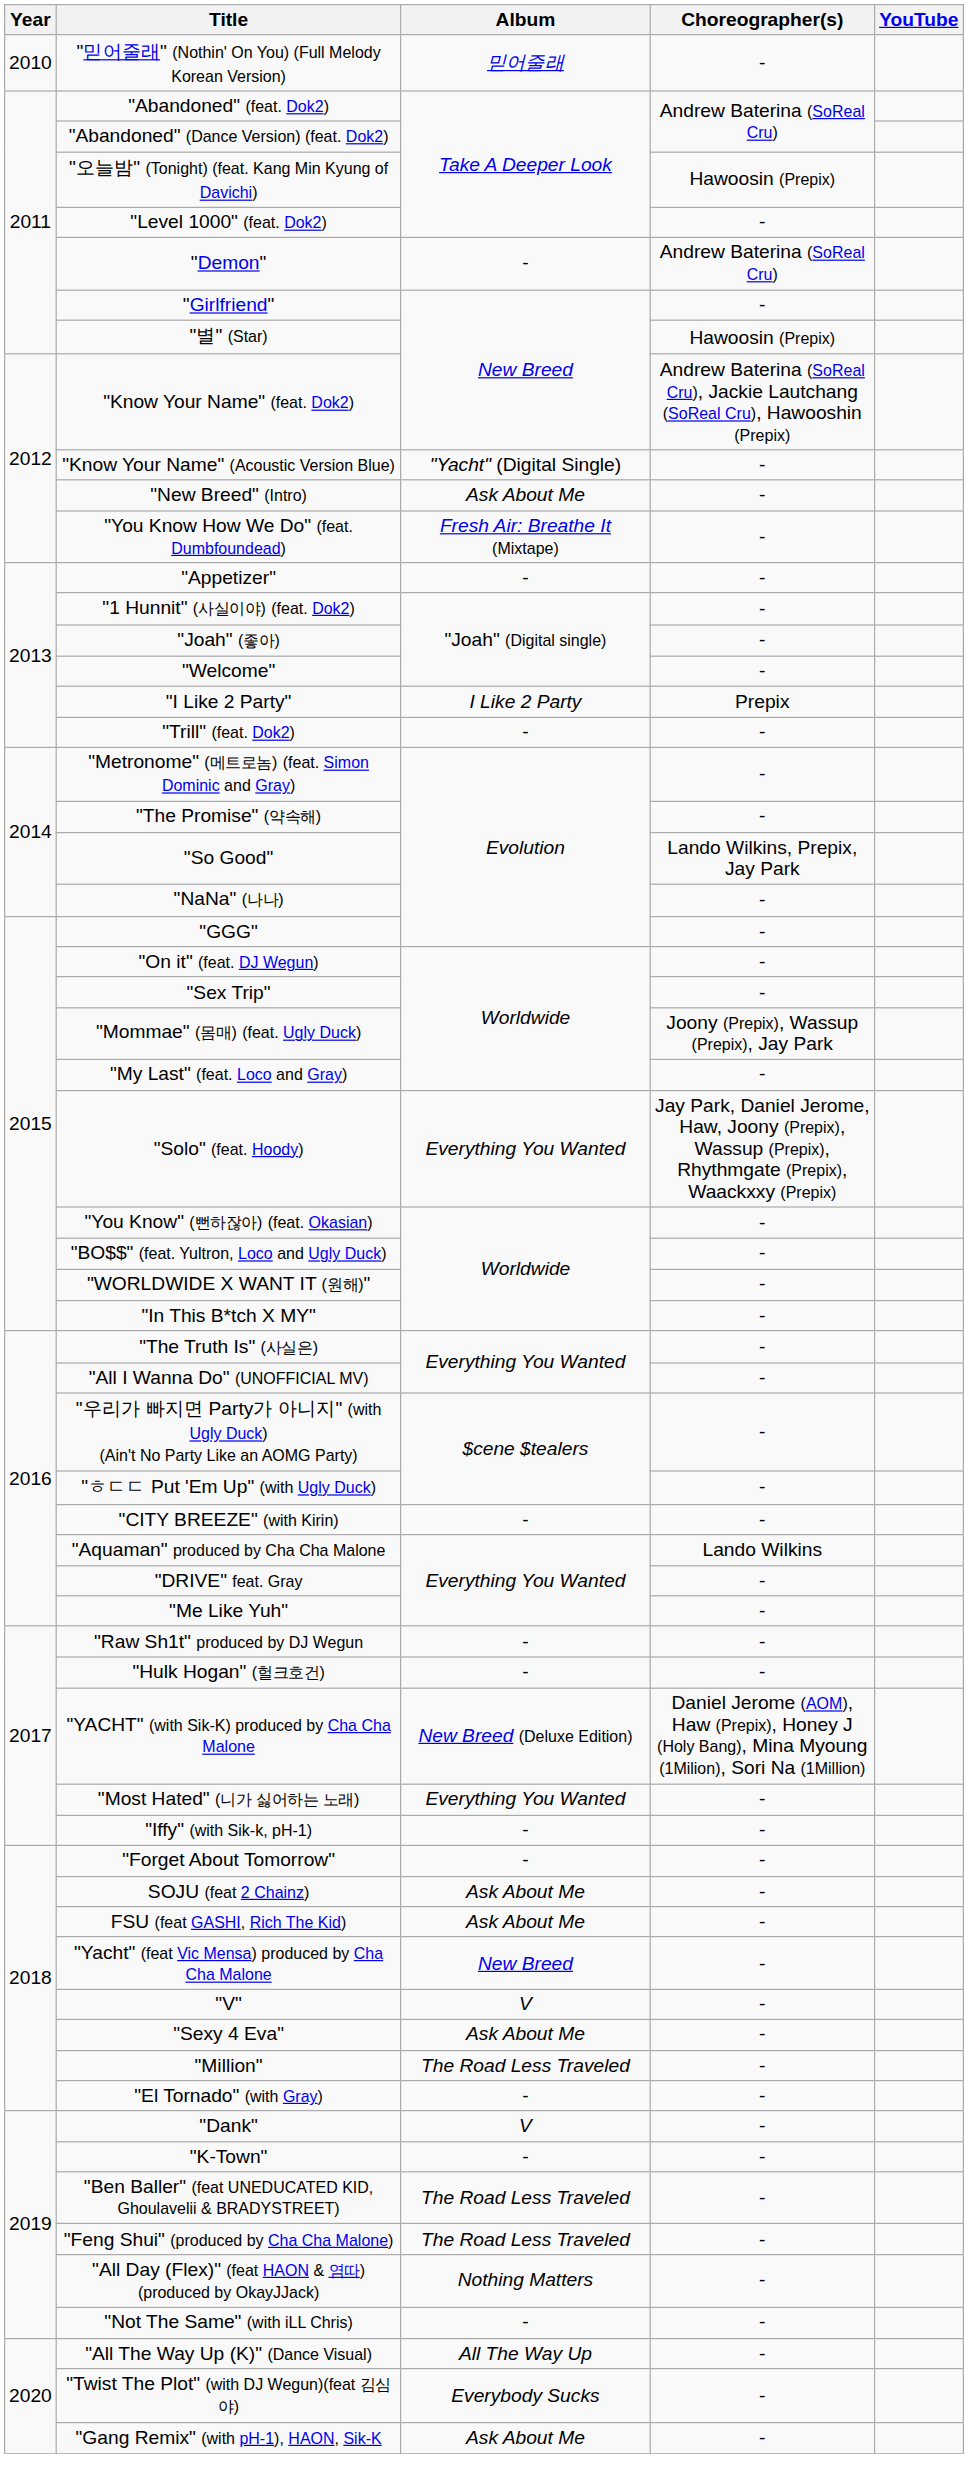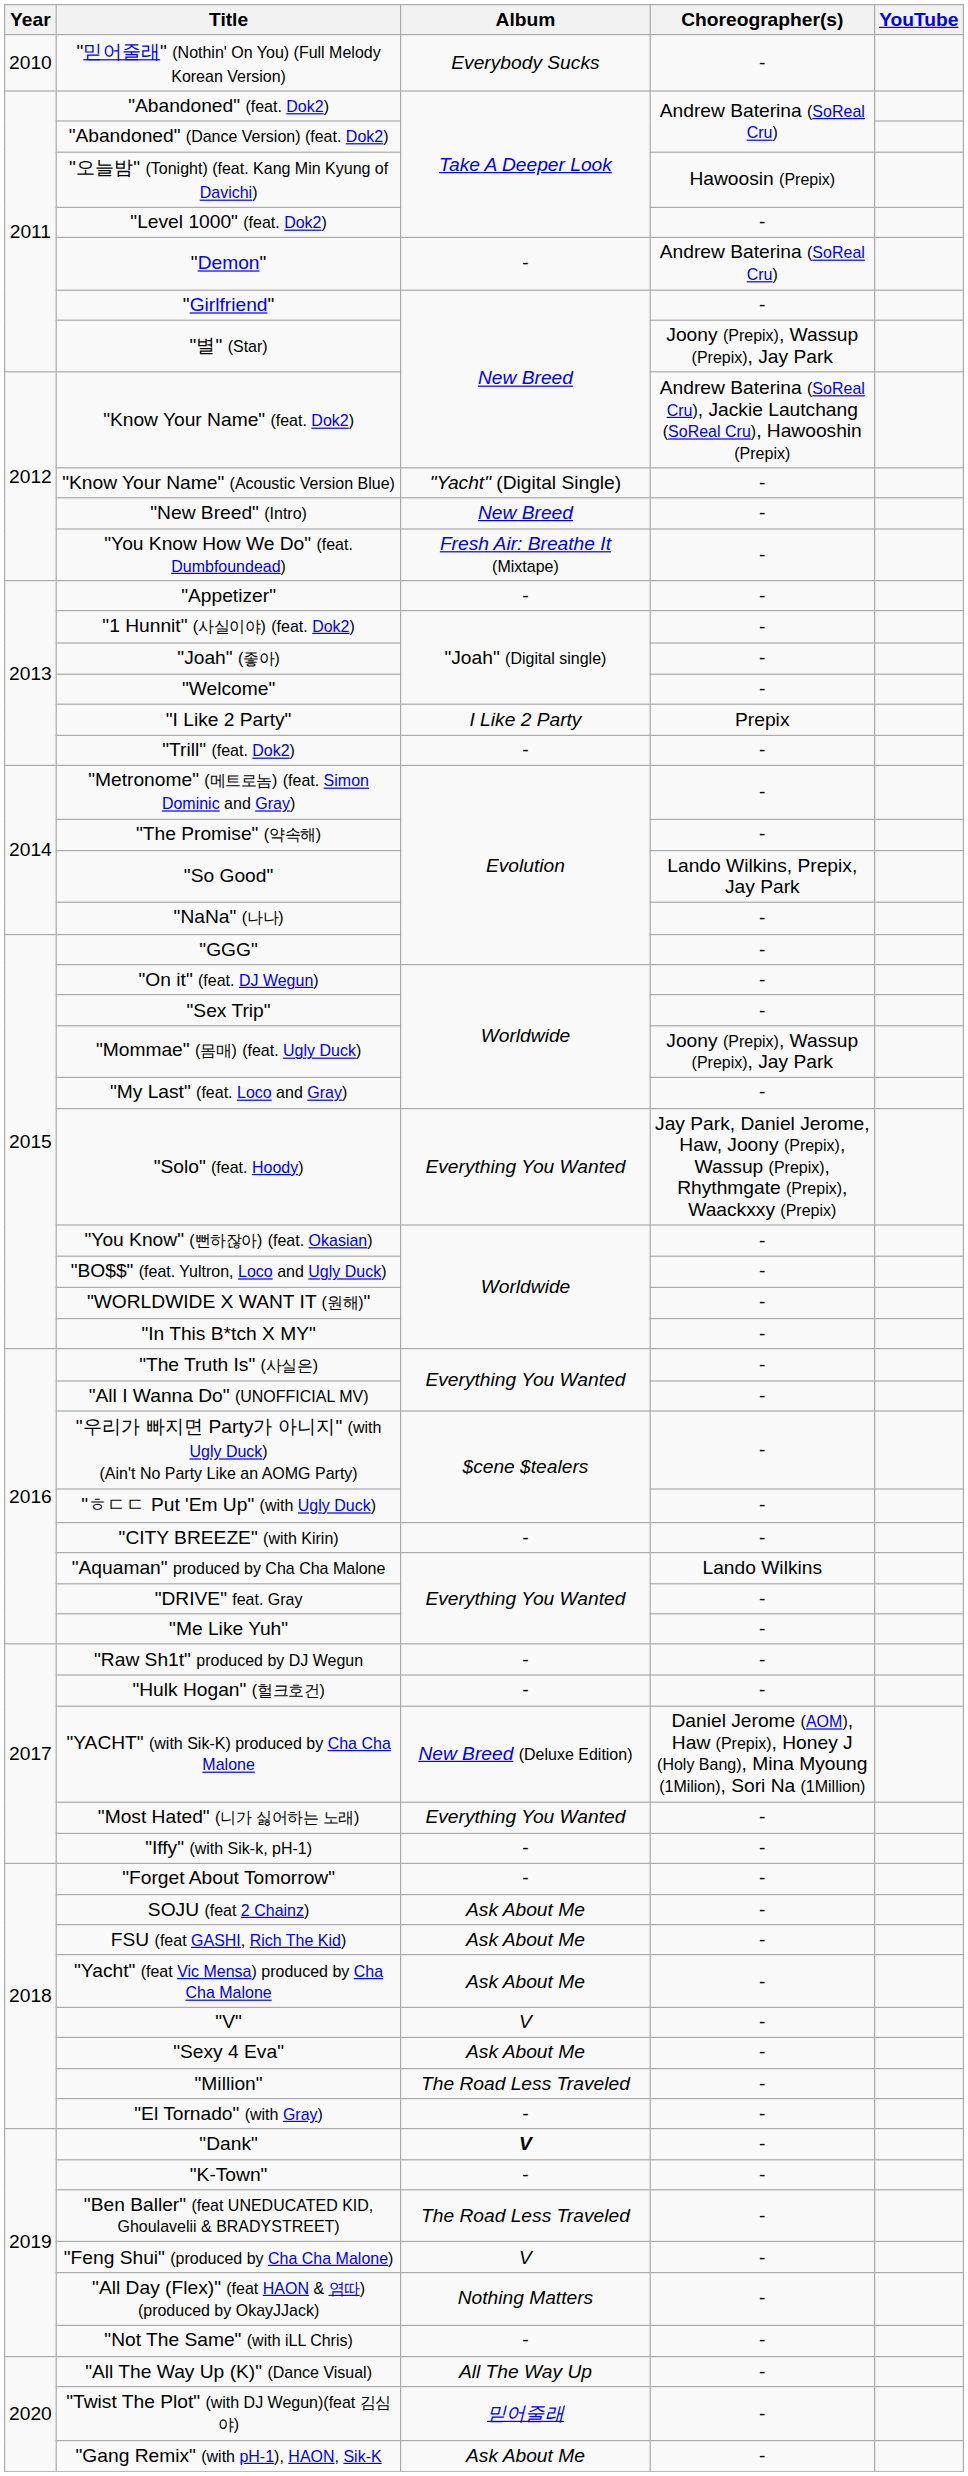 <table class="wikitable" style="text-align:center;">
 <tr>
 <th width=20>Year</th>
 <th width=280>Title</th>
 <th width=200>Album</th>
 <th width=180>Choreographer(s)</th>
 <th width=50><a href='#'>YouTube</a></th>
 </tr>
 <tr>
 <td rowspan="1">2010</td>
 <td>"<a href='#'>믿어줄래</a>" <small>(Nothin' On You) (Full Melody Korean Version)</small></td>
-<td><em><a href='#'>믿어줄래</a></em></td>
+<td><em>Everybody Sucks</em></td>
 <td>-</td>
 <td></td>
 </tr>
 <tr>
 <td rowspan="7">2011</td>
 <td>"Abandoned" <small>(feat. <a href='#'>Dok2</a>)</small></td>
 <td rowspan="4"><em><a href='#'>Take A Deeper Look</a></em></td>
 <td rowspan="2">Andrew Baterina <small>(<a href='#'>SoReal Cru</a>)</small></td>
 <td></td>
 </tr>
 <tr>
 <td>"Abandoned" <small>(Dance Version) (feat. <a href='#'>Dok2</a>)</small></td>
 <td></td>
 </tr>
 <tr>
 <td>"오늘밤" <small>(Tonight) (feat. Kang Min Kyung of <a href='#'>Davichi</a>)</small></td>
 <td>Hawoosin <small>(Prepix)</small></td>
 <td></td>
 </tr>
 <tr>
 <td>"Level 1000" <small>(feat. <a href='#'>Dok2</a>)</small></td>
 <td>-</td>
 <td></td>
 </tr>
 <tr>
 <td>"<a href='#'>Demon</a>"</td>
 <td>-</td>
 <td>Andrew Baterina <small>(<a href='#'>SoReal Cru</a>)</small></td>
 <td></td>
 </tr>
 <tr>
 <td>"<a href='#'>Girlfriend</a>"</td>
 <td rowspan="3"><em><a href='#'>New Breed</a></em></td>
 <td>-</td>
 <td></td>
 </tr>
 <tr>
 <td>"별" <small>(Star)</small></td>
-<td>Hawoosin <small>(Prepix)</small></td>
+<td>Joony <small>(Prepix)</small>, Wassup <small>(Prepix)</small>, Jay Park</td>
 <td></td>
 </tr>
 <tr>
 <td rowspan="4">2012</td>
 <td>"Know Your Name" <small>(feat. <a href='#'>Dok2</a>)</small></td>
 <td>Andrew Baterina <small>(<a href='#'>SoReal Cru</a>)</small>, Jackie Lautchang <small>(<a href='#'>SoReal Cru</a>)</small>, Hawooshin <small>(Prepix)</small></td>
 <td></td>
 </tr>
 <tr>
 <td>"Know Your Name" <small>(Acoustic Version Blue)</small></td>
 <td><em>"Yacht"</em> (Digital Single)</td>
 <td>-</td>
 <td></td>
 </tr>
 <tr>
 <td>"New Breed" <small>(Intro)</small></td>
-<td><em>Ask About Me</em></td>
+<td><em><a href='#'>New Breed</a></em></td>
 <td>-</td>
 <td></td>
 </tr>
 <tr>
 <td>"You Know How We Do" <small>(feat. <a href='#'>Dumbfoundead</a>)</small></td>
 <td><em><a href='#'>Fresh Air: Breathe It</a></em> <small>(Mixtape)</small></td>
 <td>-</td>
 <td></td>
 </tr>
 <tr>
 <td rowspan="6">2013</td>
 <td>"Appetizer"</td>
 <td>-</td>
 <td>-</td>
 <td></td>
 </tr>
 <tr>
 <td>"1 Hunnit" <small>(사실이야)</small> <small>(feat. <a href='#'>Dok2</a>)</small></td>
 <td rowspan="3">"Joah" <small>(Digital single)</small></td>
 <td>-</td>
 <td></td>
 </tr>
 <tr>
 <td>"Joah" <small>(좋아)</small></td>
 <td>-</td>
 <td></td>
 </tr>
 <tr>
 <td>"Welcome"</td>
 <td>-</td>
 <td></td>
 </tr>
 <tr>
 <td>"I Like 2 Party"</td>
 <td><em>I Like 2 Party</em></td>
 <td>Prepix</td>
 <td></td>
 </tr>
 <tr>
 <td>"Trill" <small>(feat. <a href='#'>Dok2</a>)</small></td>
 <td>-</td>
 <td>-</td>
 <td></td>
 </tr>
 <tr>
 <td rowspan="4">2014</td>
 <td>"Metronome" <small>(메트로놈)</small> <small>(feat. <a href='#'>Simon Dominic</a> and <a href='#'>Gray</a>)</small></td>
 <td rowspan="5"><em>Evolution</em></td>
 <td>-</td>
 <td></td>
 </tr>
 <tr>
 <td>"The Promise" <small>(약속해)</small></td>
 <td>-</td>
 <td></td>
 </tr>
 <tr>
 <td>"So Good"</td>
 <td>Lando Wilkins, Prepix, Jay Park</td>
 <td></td>
 </tr>
 <tr>
 <td>"NaNa" <small>(나나)</small></td>
 <td>-</td>
 <td></td>
 </tr>
 <tr>
 <td rowspan="10">2015</td>
 <td>"GGG"</td>
 <td>-</td>
 <td></td>
 </tr>
 <tr>
 <td>"On it" <small>(feat. <a href='#'>DJ Wegun</a>)</small></td>
 <td rowspan="4"><em>Worldwide</em></td>
 <td>-</td>
 <td></td>
 </tr>
 <tr>
 <td>"Sex Trip"</td>
 <td>-</td>
 <td></td>
 </tr>
 <tr>
 <td>"Mommae" <small>(몸매)</small> <small>(feat. <a href='#'>Ugly Duck</a>)</small></td>
 <td>Joony <small>(Prepix)</small>, Wassup <small>(Prepix)</small>, Jay Park</td>
 <td></td>
 </tr>
 <tr>
 <td>"My Last" <small>(feat. <a href='#'>Loco</a> and <a href='#'>Gray</a>)</small></td>
 <td>-</td>
 <td></td>
 </tr>
 <tr>
 <td>"Solo" <small>(feat. <a href='#'>Hoody</a>)</small></td>
 <td><em>Everything You Wanted</em></td>
 <td>Jay Park, Daniel Jerome, Haw, Joony <small>(Prepix)</small>, Wassup <small>(Prepix)</small>, Rhythmgate <small>(Prepix)</small>, Waackxxy <small>(Prepix)</small></td>
 <td></td>
 </tr>
 <tr>
 <td>"You Know" <small>(뻔하잖아)</small> <small>(feat. <a href='#'>Okasian</a>)</small></td>
 <td rowspan="4"><em>Worldwide</em></td>
 <td>-</td>
 <td></td>
 </tr>
 <tr>
 <td>"BO$$" <small>(feat. Yultron, <a href='#'>Loco</a> and <a href='#'>Ugly Duck</a>)</small></td>
 <td>-</td>
 <td></td>
 </tr>
 <tr>
 <td>"WORLDWIDE X WANT IT <small>(원해)</small>"</td>
 <td>-</td>
 <td></td>
 </tr>
 <tr>
 <td>"In This B*tch X MY"</td>
 <td>-</td>
 <td></td>
 </tr>
 <tr>
 <td rowspan="8">2016</td>
 <td>"The Truth Is" <small>(사실은)</small></td>
 <td rowspan="2"><em>Everything You Wanted</em></td>
 <td>-</td>
 <td></td>
 </tr>
 <tr>
 <td>"All I Wanna Do" <small>(UNOFFICIAL MV)</small></td>
 <td>-</td>
 <td></td>
 </tr>
 <tr>
 <td>"우리가 빠지면 Party가 아니지" <small>(with <a href='#'>Ugly Duck</a>)</small> <br><small>(Ain't No Party Like an AOMG Party)</small></td>
 <td rowspan="2"><em>$cene $tealers</em></td>
 <td>-</td>
 <td></td>
 </tr>
 <tr>
 <td>"ㅎㄷㄷ Put 'Em Up" <small>(with <a href='#'>Ugly Duck</a>)</small></td>
 <td>-</td>
 <td></td>
 </tr>
 <tr>
 <td>"CITY BREEZE" <small>(with Kirin)</small></td>
 <td>-</td>
 <td>-</td>
 <td></td>
 </tr>
 <tr>
 <td>"Aquaman" <small>produced by Cha Cha Malone</small></td>
 <td rowspan="3"><em>Everything You Wanted</em></td>
 <td>Lando Wilkins</td>
 <td></td>
 </tr>
 <tr>
 <td>"DRIVE" <small>feat. Gray</small></td>
 <td>-</td>
 <td></td>
 </tr>
 <tr>
 <td>"Me Like Yuh"</td>
 <td>-</td>
 <td></td>
 </tr>
 <tr>
 <td rowspan="5">2017</td>
 <td>"Raw Sh1t" <small>produced by DJ Wegun</small></td>
 <td>-</td>
 <td>-</td>
 <td></td>
 </tr>
 <tr>
 <td>"Hulk Hogan" <small>(헐크호건)</small></td>
 <td>-</td>
 <td>-</td>
 <td></td>
 </tr>
 <tr>
 <td>"YACHT" <small>(with Sik-K) produced by <a href='#'>Cha Cha Malone</a></small></td>
 <td><em><a href='#'>New Breed</a></em> <small>(Deluxe Edition)</small></td>
 <td>Daniel Jerome <small>(<a href='#'>AOM</a>)</small>, Haw <small>(Prepix)</small>, Honey J <small>(Holy Bang)</small>, Mina Myoung <small>(1Milion)</small>, Sori Na <small>(1Million)</small></td>
 <td></td>
 </tr>
 <tr>
 <td>"Most Hated" <small>(니가 싫어하는 노래)</small></td>
 <td><em>Everything You Wanted</em></td>
 <td>-</td>
 <td></td>
 </tr>
 <tr>
 <td>"Iffy" <small>(with Sik-k, pH-1)</small></td>
 <td>-</td>
 <td>-</td>
 <td></td>
 </tr>
 <tr>
 <td rowspan="8">2018</td>
 <td>"Forget About Tomorrow"</td>
 <td>-</td>
 <td>-</td>
 <td></td>
 </tr>
 <tr>
 <td>SOJU <small>(feat <a href='#'>2 Chainz</a>)</small></td>
 <td><em>Ask About Me</em></td>
 <td>-</td>
 <td></td>
 </tr>
 <tr>
 <td>FSU <small>(feat <a href='#'>GASHI</a>, <a href='#'>Rich The Kid</a>)</small></td>
 <td><em>Ask About Me</em></td>
 <td>-</td>
 <td></td>
 </tr>
 <tr>
 <td>"Yacht" <small>(feat <a href='#'>Vic Mensa</a>) produced by <a href='#'>Cha Cha Malone</a></small></td>
-<td><em><a href='#'>New Breed</a></em></td>
+<td><em>Ask About Me</em></td>
 <td>-</td>
 <td></td>
 </tr>
 <tr>
 <td>"V"</td>
 <td><em>V</em></td>
 <td>-</td>
 <td></td>
 </tr>
 <tr>
 <td>"Sexy 4 Eva"</td>
 <td><em>Ask About Me</em></td>
 <td>-</td>
 <td></td>
 </tr>
 <tr>
 <td>"Million"</td>
 <td><em>The Road Less Traveled</em></td>
 <td>-</td>
 <td></td>
 </tr>
 <tr>
 <td>"El Tornado" <small>(with <a href='#'>Gray</a>)</small></td>
 <td>-</td>
 <td>-</td>
 <td></td>
 </tr>
 <tr>
 <td rowspan="6">2019</td>
 <td>"Dank"</td>
-<td><em>V</em></td>
+<td><strong><em>V</em></strong></td>
 <td>-</td>
 <td></td>
 </tr>
 <tr>
 <td>"K-Town"</td>
 <td>-</td>
 <td>-</td>
 <td></td>
 </tr>
 <tr>
 <td>"Ben Baller" <small>(feat UNEDUCATED KID, Ghoulavelii & BRADYSTREET)</small></td>
 <td><em>The Road Less Traveled</em></td>
 <td>-</td>
 <td></td>
 </tr>
 <tr>
 <td>"Feng Shui" <small>(produced by <a href='#'>Cha Cha Malone</a>)</small></td>
-<td><em>The Road Less Traveled</em></td>
+<td><em>V</em></td>
 <td>-</td>
 <td></td>
 </tr>
 <tr>
 <td>"All Day (Flex)" <small>(feat <a href='#'>HAON</a> & <a href='#'>염따</a>) (produced by OkayJJack)</small></td>
 <td><em>Nothing Matters</em></td>
 <td>-</td>
 <td></td>
 </tr>
 <tr>
 <td>"Not The Same" <small>(with iLL Chris)</small></td>
 <td>-</td>
 <td>-</td>
 <td></td>
 </tr>
 <tr>
 <td rowspan="3">2020</td>
 <td>"All The Way Up (K)" <small>(Dance Visual)</small></td>
 <td><em>All The Way Up</em></td>
 <td>-</td>
 <td></td>
 </tr>
 <tr>
 <td>"Twist The Plot" <small>(with DJ Wegun)(feat 김심야)</small></td>
-<td><em>Everybody Sucks</em></td>
+<td><em><a href='#'>믿어줄래</a></em></td>
 <td>-</td>
 <td></td>
 </tr>
 <tr>
 <td>"Gang Remix" <small>(with <a href='#'>pH-1</a>), <a href='#'>HAON</a>, <a href='#'>Sik-K</a></small></td>
 <td><em>Ask About Me</em></td>
 <td>-</td>
 <td></td>
 </tr>
 </table>
